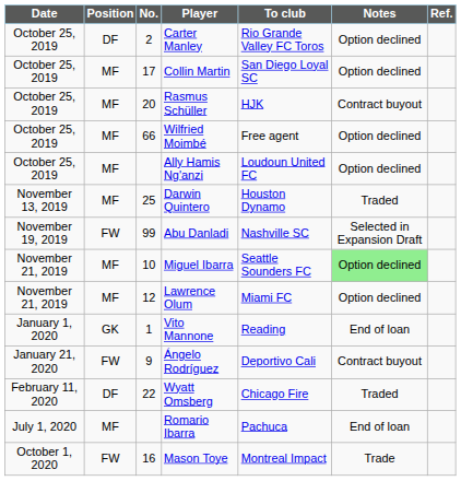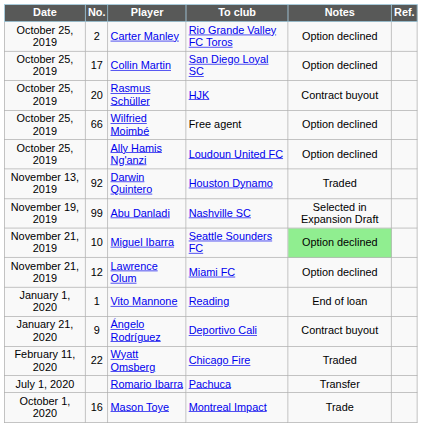 <table class="wikitable sortable" style="text-align:center">
 <tr>
 <th style="background:#585958;color:#FFFFFF;border:1px solid #9BCDE4">Date</th>
-<th style="background:#585958;color:#FFFFFF;border:1px solid #9BCDE4">Position</th>
 <th style="background:#585958;color:#FFFFFF;border:1px solid #9BCDE4">No.</th>
 <th style="background:#585958;color:#FFFFFF;border:1px solid #9BCDE4">Player</th>
 <th style="background:#585958;color:#FFFFFF;border:1px solid #9BCDE4">To club</th>
 <th style="background:#585958;color:#FFFFFF;border:1px solid #9BCDE4">Notes</th>
 <th style="background:#585958;color:#FFFFFF;border:1px solid #9BCDE4">Ref.</th>
 </tr>
 <tr>
 <td>October 25, 2019</td>
-<td>DF</td>
 <td>2</td>
 <td style="text-align:left"> <a href='#'>Carter Manley</a></td>
 <td style="text-align:left"> <a href='#'>Rio Grande Valley FC Toros</a></td>
 <td>Option declined</td>
 <td></td>
 </tr>
 <tr>
 <td>October 25, 2019</td>
-<td>MF</td>
 <td>17</td>
 <td style="text-align:left"> <a href='#'>Collin Martin</a></td>
 <td style="text-align:left"> <a href='#'>San Diego Loyal SC</a></td>
 <td>Option declined</td>
 <td></td>
 </tr>
 <tr>
 <td>October 25, 2019</td>
-<td>MF</td>
 <td>20</td>
 <td style="text-align:left"> <a href='#'>Rasmus Schüller</a></td>
 <td style="text-align:left"> <a href='#'>HJK</a></td>
 <td>Contract buyout</td>
 <td></td>
 </tr>
 <tr>
 <td>October 25, 2019</td>
-<td>MF</td>
 <td>66</td>
 <td style="text-align:left"> <a href='#'>Wilfried Moimbé</a></td>
 <td style="text-align:left">Free agent</td>
 <td>Option declined</td>
 <td></td>
 </tr>
 <tr>
 <td>October 25, 2019</td>
-<td>MF</td>
 <td></td>
 <td style="text-align:left"> <a href='#'>Ally Hamis Ng'anzi</a></td>
 <td style="text-align:left"> <a href='#'>Loudoun United FC</a></td>
 <td>Option declined</td>
 <td></td>
 </tr>
 <tr>
 <td>November 13, 2019</td>
-<td>MF</td>
-<td>25</td>
+<td>92</td>
 <td style="text-align:left"> <a href='#'>Darwin Quintero</a></td>
 <td style="text-align:left"> <a href='#'>Houston Dynamo</a></td>
 <td>Traded</td>
 <td></td>
 </tr>
 <tr>
 <td>November 19, 2019</td>
-<td>FW</td>
 <td>99</td>
 <td style="text-align:left"> <a href='#'>Abu Danladi</a></td>
 <td style="text-align:left"> <a href='#'>Nashville SC</a></td>
 <td>Selected in Expansion Draft</td>
 <td></td>
 </tr>
 <tr>
 <td>November 21, 2019</td>
-<td>MF</td>
 <td>10</td>
 <td style="text-align:left"> <a href='#'>Miguel Ibarra</a></td>
 <td style="text-align:left"> <a href='#'>Seattle Sounders FC</a></td>
 <td style="background: lightgreen;">Option declined</td>
 <td></td>
 </tr>
 <tr>
 <td>November 21, 2019</td>
-<td>MF</td>
 <td>12</td>
 <td style="text-align:left"> <a href='#'>Lawrence Olum</a></td>
 <td style="text-align:left"> <a href='#'>Miami FC</a></td>
 <td>Option declined</td>
 <td></td>
 </tr>
 <tr>
 <td>January 1, 2020</td>
-<td>GK</td>
 <td>1</td>
 <td style="text-align:left"> <a href='#'>Vito Mannone</a></td>
 <td style="text-align:left"> <a href='#'>Reading</a></td>
 <td>End of loan</td>
 <td></td>
 </tr>
 <tr>
 <td>January 21, 2020</td>
-<td>FW</td>
 <td>9</td>
 <td style="text-align:left"> <a href='#'>Ángelo Rodríguez</a></td>
 <td style="text-align:left"> <a href='#'>Deportivo Cali</a></td>
 <td>Contract buyout</td>
 <td></td>
 </tr>
 <tr>
 <td>February 11, 2020</td>
-<td>DF</td>
 <td>22</td>
 <td style="text-align:left"> <a href='#'>Wyatt Omsberg</a></td>
 <td style="text-align:left"> <a href='#'>Chicago Fire</a></td>
 <td>Traded</td>
 <td></td>
 </tr>
 <tr>
 <td>July 1, 2020</td>
-<td>MF</td>
 <td></td>
 <td style="text-align:left"> <a href='#'>Romario Ibarra</a></td>
 <td style="text-align:left"> <a href='#'>Pachuca</a></td>
-<td>End of loan</td>
+<td>Transfer</td>
 <td></td>
 </tr>
 <tr>
 <td>October 1, 2020</td>
-<td>FW</td>
 <td>16</td>
 <td style="text-align:left"> <a href='#'>Mason Toye</a></td>
 <td style="text-align:left"> <a href='#'>Montreal Impact</a></td>
 <td>Trade</td>
 <td></td>
 </tr>
 </table>
